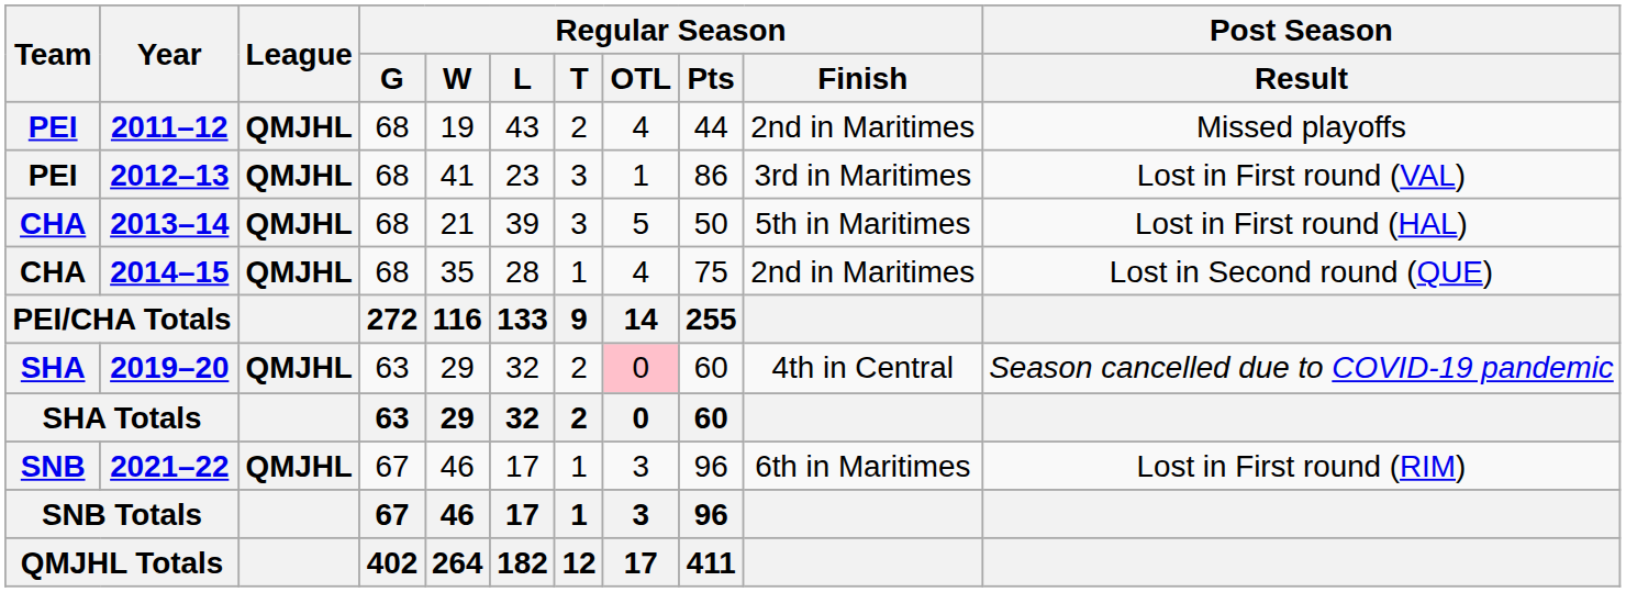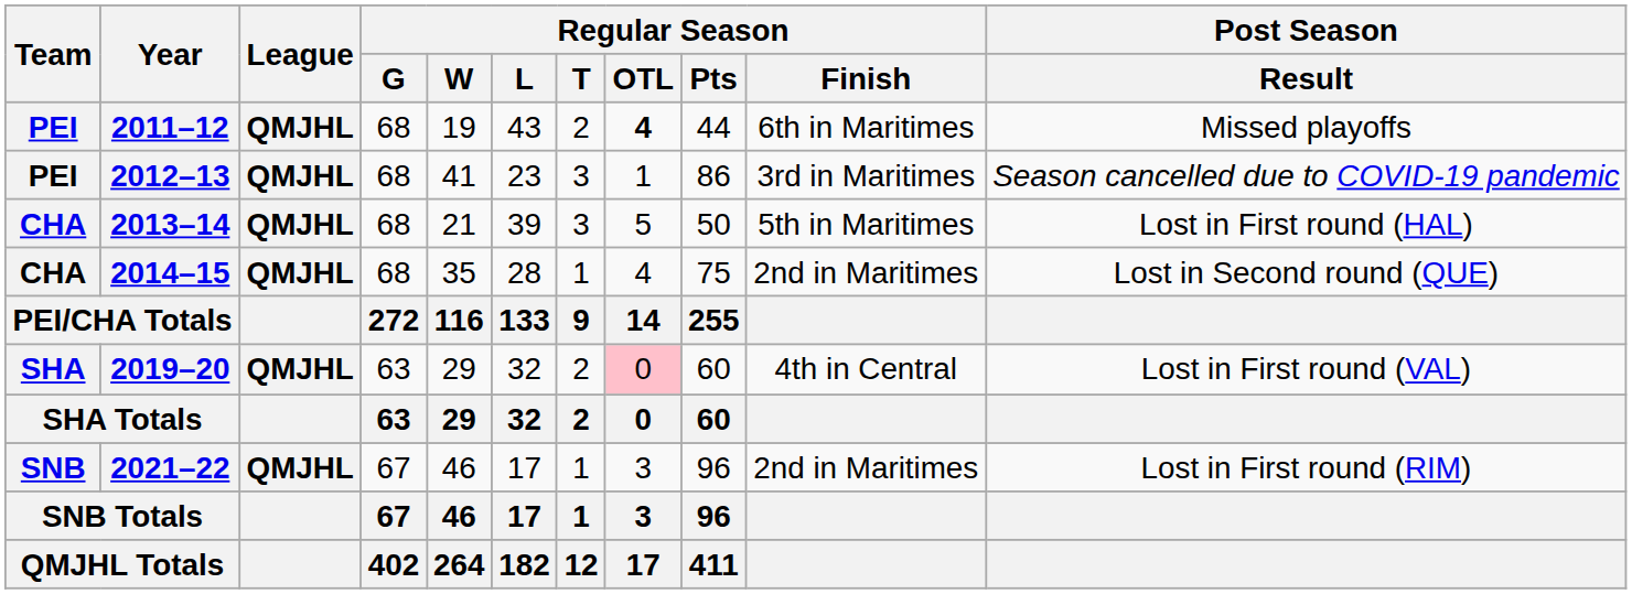 <table class="wikitable" style="font-size: 95%; text-align:center;">
 <tr>
 <th rowspan="2">Team</th>
 <th rowspan="2">Year</th>
 <th rowspan="2">League</th>
 <th colspan="7">Regular Season</th>
 <th colspan="1">Post Season</th>
 </tr>
 <tr>
 <th>G</th>
 <th>W</th>
 <th>L</th>
 <th>T</th>
 <th>OTL</th>
 <th>Pts</th>
 <th>Finish</th>
 <th>Result</th>
 </tr>
 <tr>
 <th><a href='#'>PEI</a></th>
 <th><a href='#'>2011–12</a></th>
 <th>QMJHL</th>
 <td>68</td>
 <td>19</td>
 <td>43</td>
 <td>2</td>
-<td>4</td>
+<td><strong>4</strong></td>
 <td>44</td>
-<td>2nd in Maritimes</td>
+<td>6th in Maritimes</td>
 <td>Missed playoffs</td>
 </tr>
 <tr>
 <th>PEI</th>
 <th><a href='#'>2012–13</a></th>
 <th>QMJHL</th>
 <td>68</td>
 <td>41</td>
 <td>23</td>
 <td>3</td>
 <td>1</td>
 <td>86</td>
 <td>3rd in Maritimes</td>
-<td>Lost in First round (<a href='#'>VAL</a>)</td>
+<td><em>Season cancelled due to <a href='#'>COVID-19 pandemic</a></em></td>
 </tr>
 <tr>
 <th><a href='#'>CHA</a></th>
 <th><a href='#'>2013–14</a></th>
 <th>QMJHL</th>
 <td>68</td>
 <td>21</td>
 <td>39</td>
 <td>3</td>
 <td>5</td>
 <td>50</td>
 <td>5th in Maritimes</td>
 <td>Lost in First round (<a href='#'>HAL</a>)</td>
 </tr>
 <tr>
 <th>CHA</th>
 <th><a href='#'>2014–15</a></th>
 <th>QMJHL</th>
 <td>68</td>
 <td>35</td>
 <td>28</td>
 <td>1</td>
 <td>4</td>
 <td>75</td>
 <td>2nd in Maritimes</td>
 <td>Lost in Second round (<a href='#'>QUE</a>)</td>
 </tr>
 <tr>
 <th colspan="2">PEI/CHA Totals</th>
 <th></th>
 <th>272</th>
 <th>116</th>
 <th>133</th>
 <th>9</th>
 <th>14</th>
 <th>255</th>
 <th></th>
 <th></th>
 </tr>
 <tr>
 <th><a href='#'>SHA</a></th>
 <th><a href='#'>2019–20</a></th>
 <th>QMJHL</th>
 <td>63</td>
 <td>29</td>
 <td>32</td>
 <td>2</td>
 <td style="background: pink;">0</td>
 <td>60</td>
 <td>4th in Central</td>
-<td><em>Season cancelled due to <a href='#'>COVID-19 pandemic</a></em></td>
+<td>Lost in First round (<a href='#'>VAL</a>)</td>
 </tr>
 <tr>
 <th colspan="2">SHA Totals</th>
 <th></th>
 <th>63</th>
 <th>29</th>
 <th>32</th>
 <th>2</th>
 <th>0</th>
 <th>60</th>
 <th></th>
 <th></th>
 </tr>
 <tr>
 <th><a href='#'>SNB</a></th>
 <th><a href='#'>2021–22</a></th>
 <th>QMJHL</th>
 <td>67</td>
 <td>46</td>
 <td>17</td>
 <td>1</td>
 <td>3</td>
 <td>96</td>
-<td>6th in Maritimes</td>
+<td>2nd in Maritimes</td>
 <td>Lost in First round (<a href='#'>RIM</a>)</td>
 </tr>
 <tr>
 <th colspan="2">SNB Totals</th>
 <th></th>
 <th>67</th>
 <th>46</th>
 <th>17</th>
 <th>1</th>
 <th>3</th>
 <th>96</th>
 <th></th>
 <th></th>
 </tr>
 <tr>
 <th colspan="2">QMJHL Totals</th>
 <th></th>
 <th>402</th>
 <th>264</th>
 <th>182</th>
 <th>12</th>
 <th>17</th>
 <th>411</th>
 <th></th>
 <th></th>
 </tr>
 </table>
